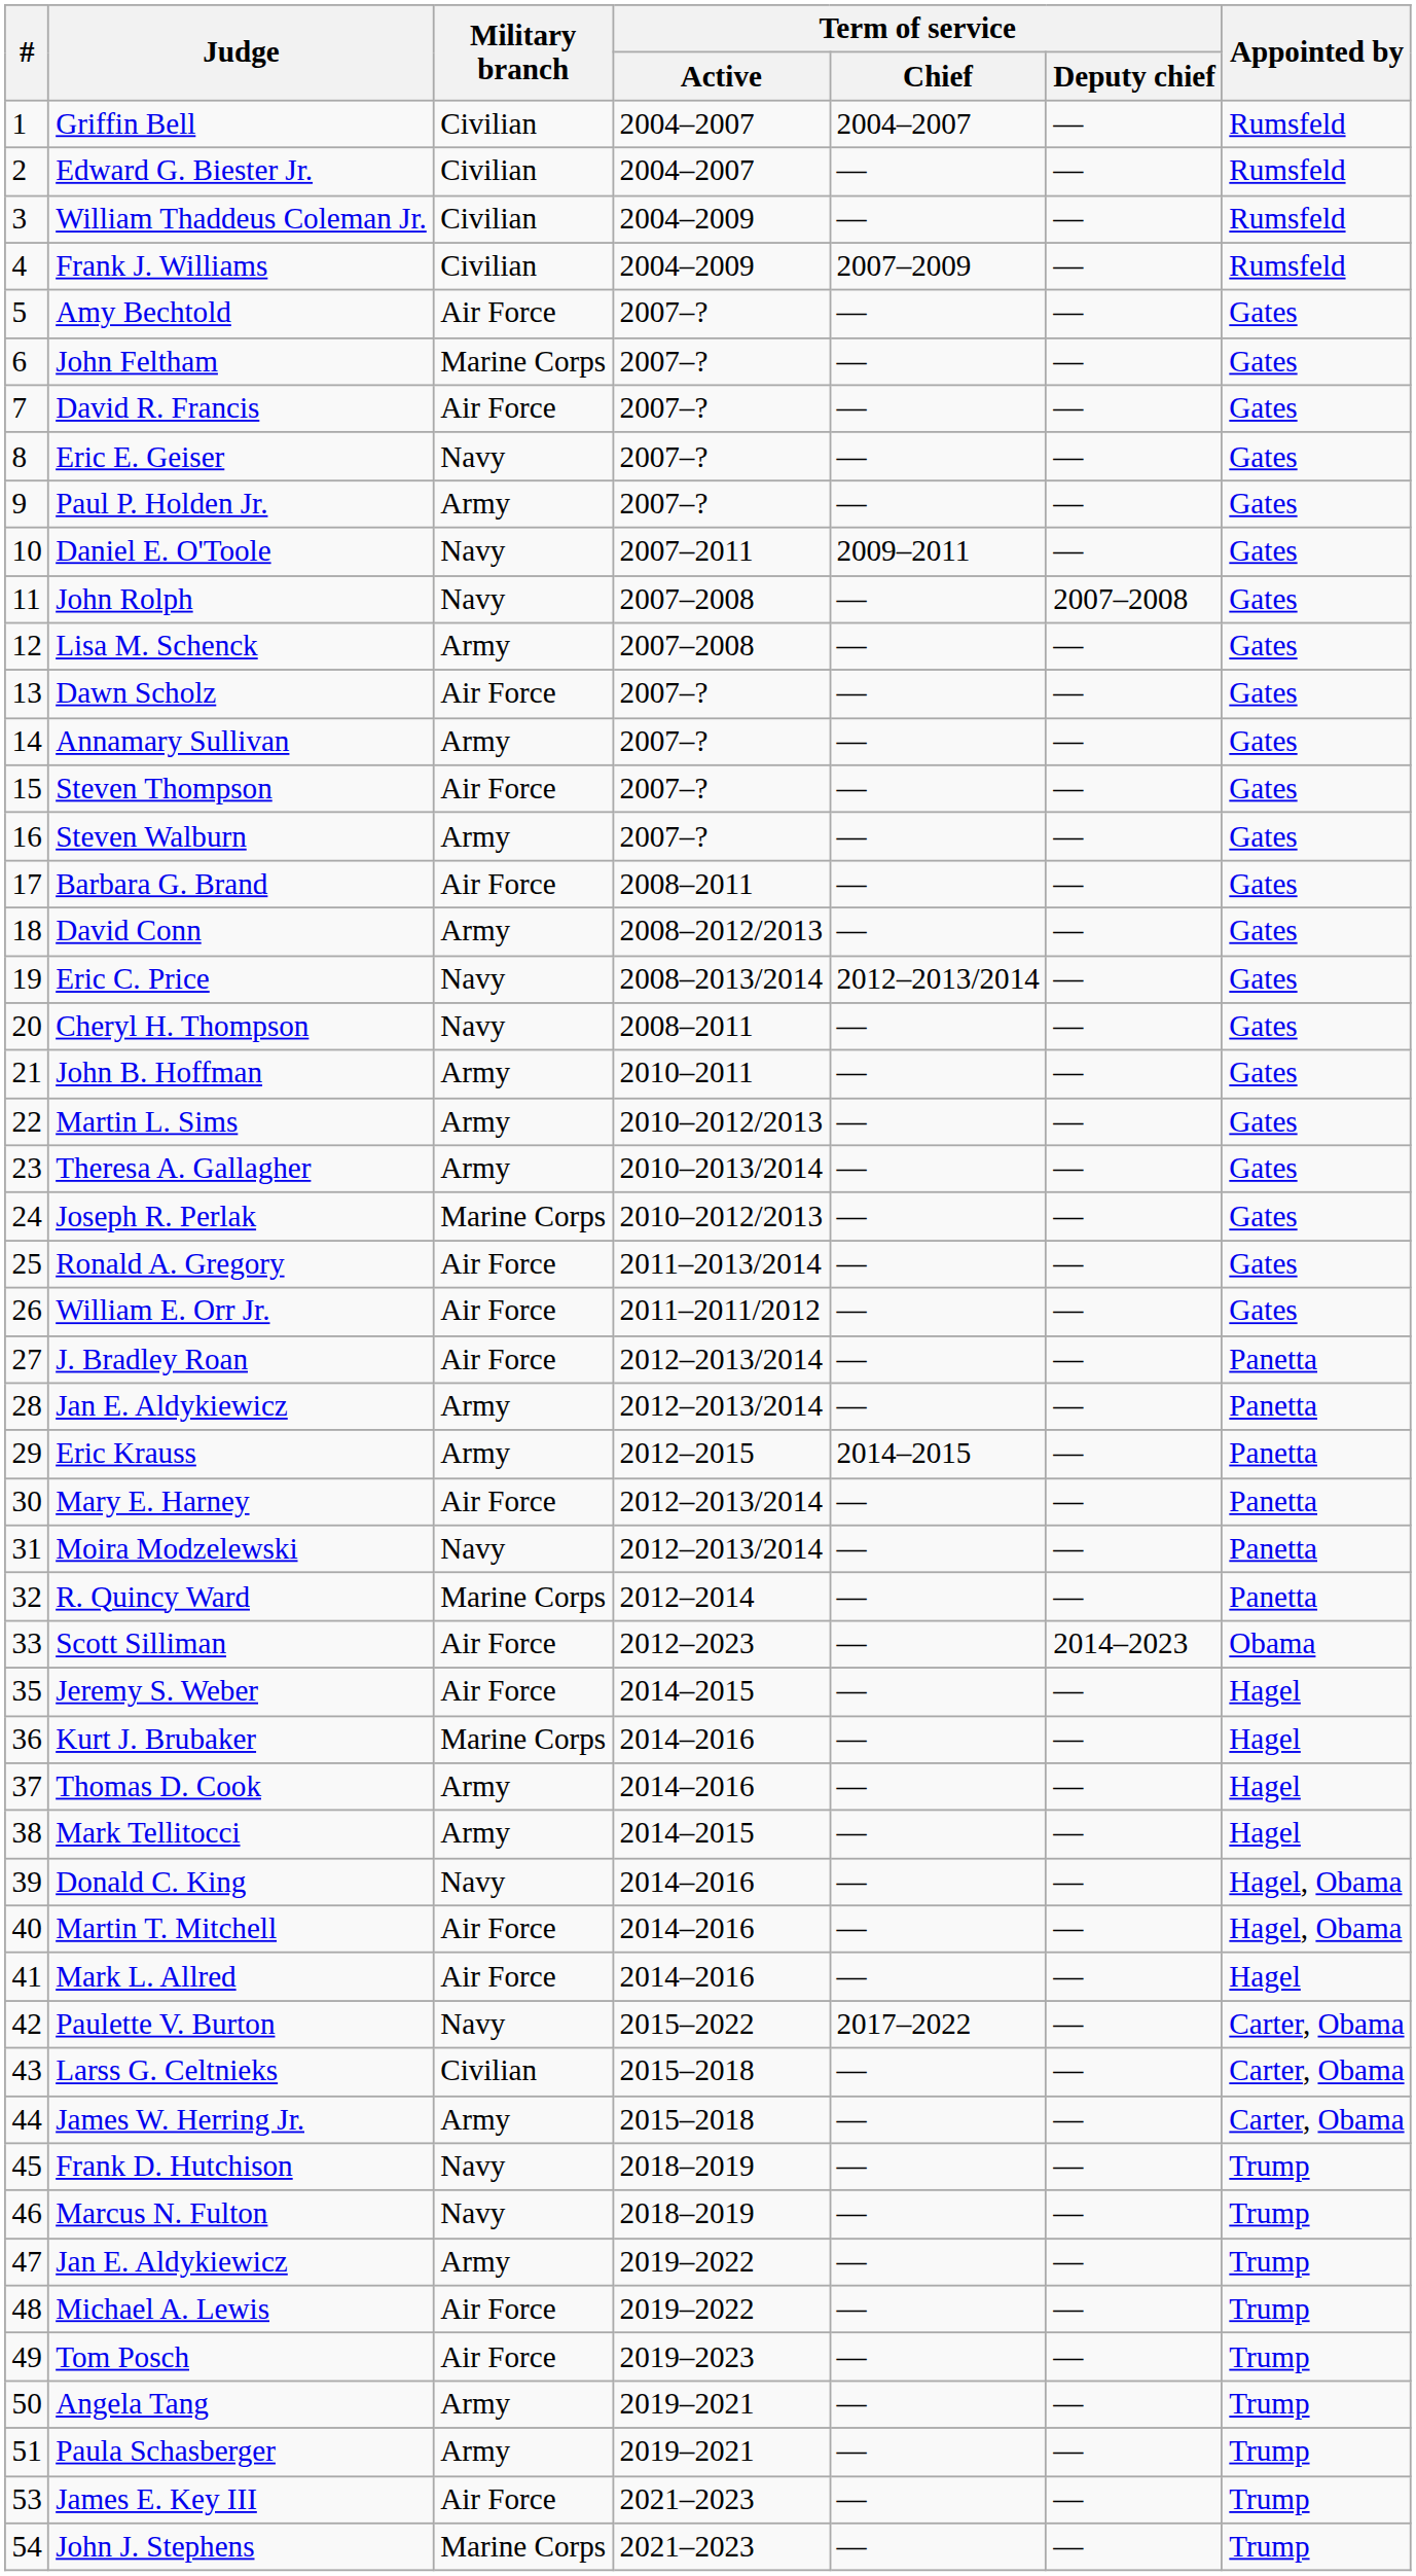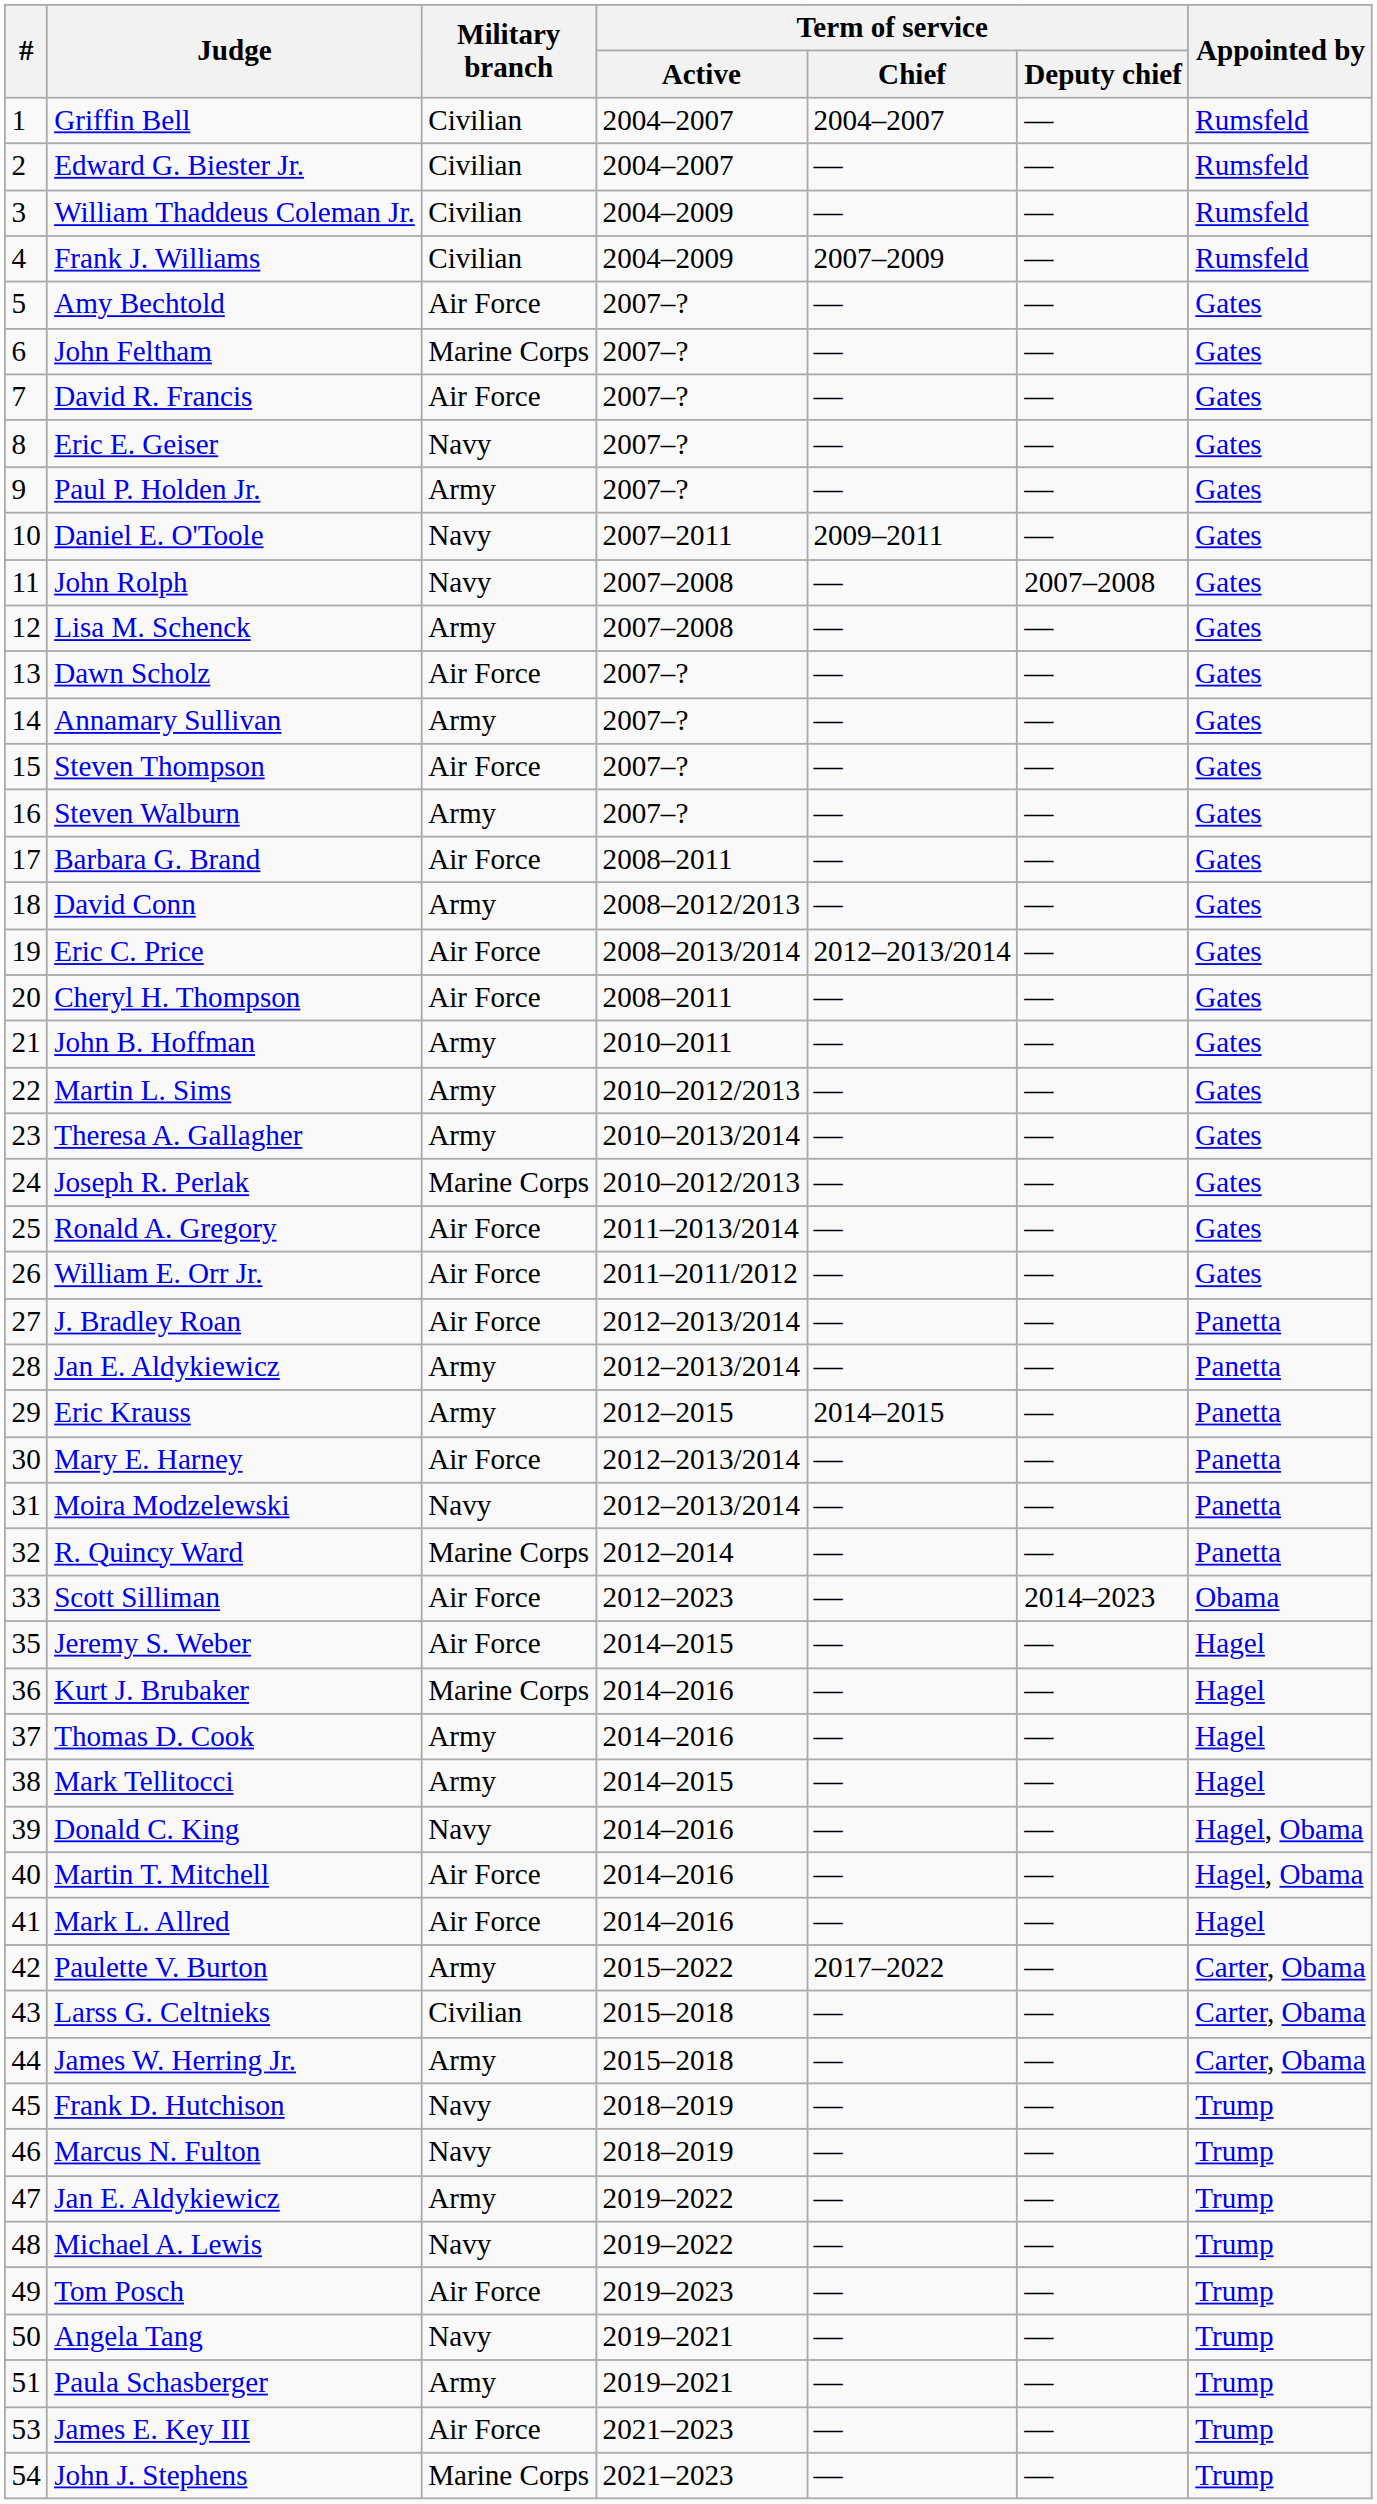 <table class="wikitable sortable" style="text-align:left">
 <tr>
 <th rowspan=2>#</th>
 <th rowspan=2>Judge</th>
 <th rowspan=2>Military<br>branch</th>
 <th colspan=3>Term of service</th>
 <th rowspan=2>Appointed by</th>
 </tr>
 <tr>
 <th>Active</th>
 <th>Chief</th>
 <th>Deputy chief</th>
 </tr>
 <tr>
 <td>1</td>
 <td><a href='#'>Griffin Bell</a></td>
 <td>Civilian</td>
 <td>2004–2007</td>
 <td>2004–2007</td>
 <td>—</td>
 <td><a href='#'>Rumsfeld</a></td>
 </tr>
 <tr>
 <td>2</td>
 <td><a href='#'>Edward G. Biester Jr.</a></td>
 <td>Civilian</td>
 <td>2004–2007</td>
 <td>—</td>
 <td>—</td>
 <td><a href='#'>Rumsfeld</a></td>
 </tr>
 <tr>
 <td>3</td>
 <td><a href='#'>William Thaddeus Coleman Jr.</a></td>
 <td>Civilian</td>
 <td>2004–2009</td>
 <td>—</td>
 <td>—</td>
 <td><a href='#'>Rumsfeld</a></td>
 </tr>
 <tr>
 <td>4</td>
 <td><a href='#'>Frank J. Williams</a></td>
 <td>Civilian</td>
 <td>2004–2009</td>
 <td>2007–2009</td>
 <td>—</td>
 <td><a href='#'>Rumsfeld</a></td>
 </tr>
 <tr>
 <td>5</td>
 <td><a href='#'>Amy Bechtold</a></td>
 <td>Air Force</td>
 <td>2007–?</td>
 <td>—</td>
 <td>—</td>
 <td><a href='#'>Gates</a></td>
 </tr>
 <tr>
 <td>6</td>
 <td><a href='#'>John Feltham</a></td>
 <td>Marine Corps</td>
 <td>2007–?</td>
 <td>—</td>
 <td>—</td>
 <td><a href='#'>Gates</a></td>
 </tr>
 <tr>
 <td>7</td>
 <td><a href='#'>David R. Francis</a></td>
 <td>Air Force</td>
 <td>2007–?</td>
 <td>—</td>
 <td>—</td>
 <td><a href='#'>Gates</a></td>
 </tr>
 <tr>
 <td>8</td>
 <td><a href='#'>Eric E. Geiser</a></td>
 <td>Navy</td>
 <td>2007–?</td>
 <td>—</td>
 <td>—</td>
 <td><a href='#'>Gates</a></td>
 </tr>
 <tr>
 <td>9</td>
 <td><a href='#'>Paul P. Holden Jr.</a></td>
 <td>Army</td>
 <td>2007–?</td>
 <td>—</td>
 <td>—</td>
 <td><a href='#'>Gates</a></td>
 </tr>
 <tr>
 <td>10</td>
 <td><a href='#'>Daniel E. O'Toole</a></td>
 <td>Navy</td>
 <td>2007–2011</td>
 <td>2009–2011</td>
 <td>—</td>
 <td><a href='#'>Gates</a></td>
 </tr>
 <tr>
 <td>11</td>
 <td><a href='#'>John Rolph</a></td>
 <td>Navy</td>
 <td>2007–2008</td>
 <td>—</td>
 <td>2007–2008</td>
 <td><a href='#'>Gates</a></td>
 </tr>
 <tr>
 <td>12</td>
 <td><a href='#'>Lisa M. Schenck</a></td>
 <td>Army</td>
 <td>2007–2008</td>
 <td>—</td>
 <td>—</td>
 <td><a href='#'>Gates</a></td>
 </tr>
 <tr>
 <td>13</td>
 <td><a href='#'>Dawn Scholz</a></td>
 <td>Air Force</td>
 <td>2007–?</td>
 <td>—</td>
 <td>—</td>
 <td><a href='#'>Gates</a></td>
 </tr>
 <tr>
 <td>14</td>
 <td><a href='#'>Annamary Sullivan</a></td>
 <td>Army</td>
 <td>2007–?</td>
 <td>—</td>
 <td>—</td>
 <td><a href='#'>Gates</a></td>
 </tr>
 <tr>
 <td>15</td>
 <td><a href='#'>Steven Thompson</a></td>
 <td>Air Force</td>
 <td>2007–?</td>
 <td>—</td>
 <td>—</td>
 <td><a href='#'>Gates</a></td>
 </tr>
 <tr>
 <td>16</td>
 <td><a href='#'>Steven Walburn</a></td>
 <td>Army</td>
 <td>2007–?</td>
 <td>—</td>
 <td>—</td>
 <td><a href='#'>Gates</a></td>
 </tr>
 <tr>
 <td>17</td>
 <td><a href='#'>Barbara G. Brand</a></td>
 <td>Air Force</td>
 <td>2008–2011</td>
 <td>—</td>
 <td>—</td>
 <td><a href='#'>Gates</a></td>
 </tr>
 <tr>
 <td>18</td>
 <td><a href='#'>David Conn</a></td>
 <td>Army</td>
 <td>2008–2012/2013</td>
 <td>—</td>
 <td>—</td>
 <td><a href='#'>Gates</a></td>
 </tr>
 <tr>
 <td>19</td>
 <td><a href='#'>Eric C. Price</a></td>
-<td>Navy</td>
+<td>Air Force</td>
 <td>2008–2013/2014</td>
 <td>2012–2013/2014</td>
 <td>—</td>
 <td><a href='#'>Gates</a></td>
 </tr>
 <tr>
 <td>20</td>
 <td><a href='#'>Cheryl H. Thompson</a></td>
-<td>Navy</td>
+<td>Air Force</td>
 <td>2008–2011</td>
 <td>—</td>
 <td>—</td>
 <td><a href='#'>Gates</a></td>
 </tr>
 <tr>
 <td>21</td>
 <td><a href='#'>John B. Hoffman</a></td>
 <td>Army</td>
 <td>2010–2011</td>
 <td>—</td>
 <td>—</td>
 <td><a href='#'>Gates</a></td>
 </tr>
 <tr>
 <td>22</td>
 <td><a href='#'>Martin L. Sims</a></td>
 <td>Army</td>
 <td>2010–2012/2013</td>
 <td>—</td>
 <td>—</td>
 <td><a href='#'>Gates</a></td>
 </tr>
 <tr>
 <td>23</td>
 <td><a href='#'>Theresa A. Gallagher</a></td>
 <td>Army</td>
 <td>2010–2013/2014</td>
 <td>—</td>
 <td>—</td>
 <td><a href='#'>Gates</a></td>
 </tr>
 <tr>
 <td>24</td>
 <td><a href='#'>Joseph R. Perlak</a></td>
 <td>Marine Corps</td>
 <td>2010–2012/2013</td>
 <td>—</td>
 <td>—</td>
 <td><a href='#'>Gates</a></td>
 </tr>
 <tr>
 <td>25</td>
 <td><a href='#'>Ronald A. Gregory</a></td>
 <td>Air Force</td>
 <td>2011–2013/2014</td>
 <td>—</td>
 <td>—</td>
 <td><a href='#'>Gates</a></td>
 </tr>
 <tr>
 <td>26</td>
 <td><a href='#'>William E. Orr Jr.</a></td>
 <td>Air Force</td>
 <td>2011–2011/2012</td>
 <td>—</td>
 <td>—</td>
 <td><a href='#'>Gates</a></td>
 </tr>
 <tr>
 <td>27</td>
 <td><a href='#'>J. Bradley Roan</a></td>
 <td>Air Force</td>
 <td>2012–2013/2014</td>
 <td>—</td>
 <td>—</td>
 <td><a href='#'>Panetta</a></td>
 </tr>
 <tr>
 <td>28</td>
 <td><a href='#'>Jan E. Aldykiewicz</a></td>
 <td>Army</td>
 <td>2012–2013/2014</td>
 <td>—</td>
 <td>—</td>
 <td><a href='#'>Panetta</a></td>
 </tr>
 <tr>
 <td>29</td>
 <td><a href='#'>Eric Krauss</a></td>
 <td>Army</td>
 <td>2012–2015</td>
 <td>2014–2015</td>
 <td>—</td>
 <td><a href='#'>Panetta</a></td>
 </tr>
 <tr>
 <td>30</td>
 <td><a href='#'>Mary E. Harney</a></td>
 <td>Air Force</td>
 <td>2012–2013/2014</td>
 <td>—</td>
 <td>—</td>
 <td><a href='#'>Panetta</a></td>
 </tr>
 <tr>
 <td>31</td>
 <td><a href='#'>Moira Modzelewski</a></td>
 <td>Navy</td>
 <td>2012–2013/2014</td>
 <td>—</td>
 <td>—</td>
 <td><a href='#'>Panetta</a></td>
 </tr>
 <tr>
 <td>32</td>
 <td><a href='#'>R. Quincy Ward</a></td>
 <td>Marine Corps</td>
 <td>2012–2014</td>
 <td>—</td>
 <td>—</td>
 <td><a href='#'>Panetta</a></td>
 </tr>
 <tr>
 <td>33</td>
 <td><a href='#'>Scott Silliman</a></td>
 <td>Air Force</td>
 <td>2012–2023</td>
 <td>—</td>
 <td>2014–2023</td>
 <td><a href='#'>Obama</a></td>
 </tr>
 <tr>
 <td>35</td>
 <td><a href='#'>Jeremy S. Weber</a></td>
 <td>Air Force</td>
 <td>2014–2015</td>
 <td>—</td>
 <td>—</td>
 <td><a href='#'>Hagel</a></td>
 </tr>
 <tr>
 <td>36</td>
 <td><a href='#'>Kurt J. Brubaker</a></td>
 <td>Marine Corps</td>
 <td>2014–2016</td>
 <td>—</td>
 <td>—</td>
 <td><a href='#'>Hagel</a></td>
 </tr>
 <tr>
 <td>37</td>
 <td><a href='#'>Thomas D. Cook</a></td>
 <td>Army</td>
 <td>2014–2016</td>
 <td>—</td>
 <td>—</td>
 <td><a href='#'>Hagel</a></td>
 </tr>
 <tr>
 <td>38</td>
 <td><a href='#'>Mark Tellitocci</a></td>
 <td>Army</td>
 <td>2014–2015</td>
 <td>—</td>
 <td>—</td>
 <td><a href='#'>Hagel</a></td>
 </tr>
 <tr>
 <td>39</td>
 <td><a href='#'>Donald C. King</a></td>
 <td>Navy</td>
 <td>2014–2016</td>
 <td>—</td>
 <td>—</td>
 <td><a href='#'>Hagel</a>, <a href='#'>Obama</a></td>
 </tr>
 <tr>
 <td>40</td>
 <td><a href='#'>Martin T. Mitchell</a></td>
 <td>Air Force</td>
 <td>2014–2016</td>
 <td>—</td>
 <td>—</td>
 <td><a href='#'>Hagel</a>, <a href='#'>Obama</a></td>
 </tr>
 <tr>
 <td>41</td>
 <td><a href='#'>Mark L. Allred</a></td>
 <td>Air Force</td>
 <td>2014–2016</td>
 <td>—</td>
 <td>—</td>
 <td><a href='#'>Hagel</a></td>
 </tr>
 <tr>
 <td>42</td>
 <td><a href='#'>Paulette V. Burton</a></td>
-<td>Navy</td>
+<td>Army</td>
 <td>2015–2022</td>
 <td>2017–2022</td>
 <td>—</td>
 <td><a href='#'>Carter</a>, <a href='#'>Obama</a></td>
 </tr>
 <tr>
 <td>43</td>
 <td><a href='#'>Larss G. Celtnieks</a></td>
 <td>Civilian</td>
 <td>2015–2018</td>
 <td>—</td>
 <td>—</td>
 <td><a href='#'>Carter</a>, <a href='#'>Obama</a></td>
 </tr>
 <tr>
 <td>44</td>
 <td><a href='#'>James W. Herring Jr.</a></td>
 <td>Army</td>
 <td>2015–2018</td>
 <td>—</td>
 <td>—</td>
 <td><a href='#'>Carter</a>, <a href='#'>Obama</a></td>
 </tr>
 <tr>
 <td>45</td>
 <td><a href='#'>Frank D. Hutchison</a></td>
 <td>Navy</td>
 <td>2018–2019</td>
 <td>—</td>
 <td>—</td>
 <td><a href='#'>Trump</a></td>
 </tr>
 <tr>
 <td>46</td>
 <td><a href='#'>Marcus N. Fulton</a></td>
 <td>Navy</td>
 <td>2018–2019</td>
 <td>—</td>
 <td>—</td>
 <td><a href='#'>Trump</a></td>
 </tr>
 <tr>
 <td>47</td>
 <td><a href='#'>Jan E. Aldykiewicz</a></td>
 <td>Army</td>
 <td>2019–2022</td>
 <td>—</td>
 <td>—</td>
 <td><a href='#'>Trump</a></td>
 </tr>
 <tr>
 <td>48</td>
 <td><a href='#'>Michael A. Lewis</a></td>
-<td>Air Force</td>
+<td>Navy</td>
 <td>2019–2022</td>
 <td>—</td>
 <td>—</td>
 <td><a href='#'>Trump</a></td>
 </tr>
 <tr>
 <td>49</td>
 <td><a href='#'>Tom Posch</a></td>
 <td>Air Force</td>
 <td>2019–2023</td>
 <td>—</td>
 <td>—</td>
 <td><a href='#'>Trump</a></td>
 </tr>
 <tr>
 <td>50</td>
 <td><a href='#'>Angela Tang</a></td>
-<td>Army</td>
+<td>Navy</td>
 <td>2019–2021</td>
 <td>—</td>
 <td>—</td>
 <td><a href='#'>Trump</a></td>
 </tr>
 <tr>
 <td>51</td>
 <td><a href='#'>Paula Schasberger</a></td>
 <td>Army</td>
 <td>2019–2021</td>
 <td>—</td>
 <td>—</td>
 <td><a href='#'>Trump</a></td>
 </tr>
 <tr>
 <td>53</td>
 <td><a href='#'>James E. Key III</a></td>
 <td>Air Force</td>
 <td>2021–2023</td>
 <td>—</td>
 <td>—</td>
 <td><a href='#'>Trump</a></td>
 </tr>
 <tr>
 <td>54</td>
 <td><a href='#'>John J. Stephens</a></td>
 <td>Marine Corps</td>
 <td>2021–2023</td>
 <td>—</td>
 <td>—</td>
 <td><a href='#'>Trump</a></td>
 </tr>
 </table>
